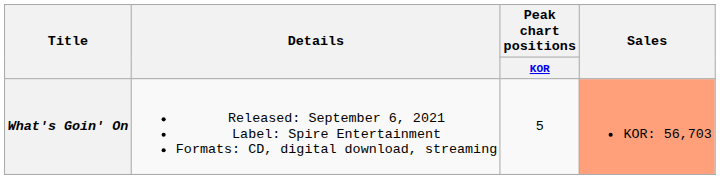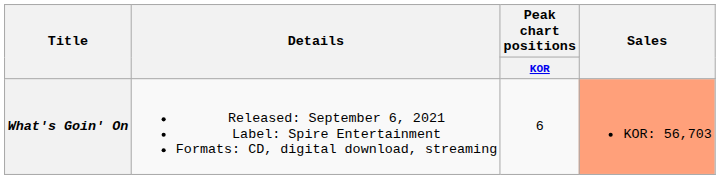 <table class="wikitable plainrowheaders" style="text-align:center;">
 <tr>
 <th scope="col" rowspan="2">Title</th>
 <th scope="col" rowspan="2">Details</th>
 <th scope="col" colspan="1" style="width:5em;">Peak chart positions</th>
 <th scope="col" rowspan="2">Sales</th>
 </tr>
 <tr>
 <th><small><a href='#'>KOR</a></small><br></th>
 </tr>
 <tr>
 <th scope="row"><em>What's Goin' On</em></th>
 <td><br><ul><li>Released: September 6, 2021</li><li>Label: Spire Entertainment</li><li>Formats: CD, digital download, streaming</li></ul></td>
-<td>5</td>
+<td>6</td>
 <td style="background: lightsalmon;"><br><ul><li>KOR: 56,703</li></ul></td>
 </tr>
 </table>
